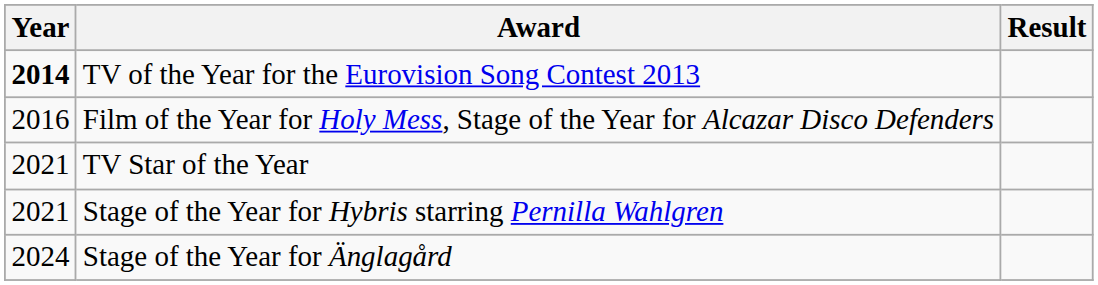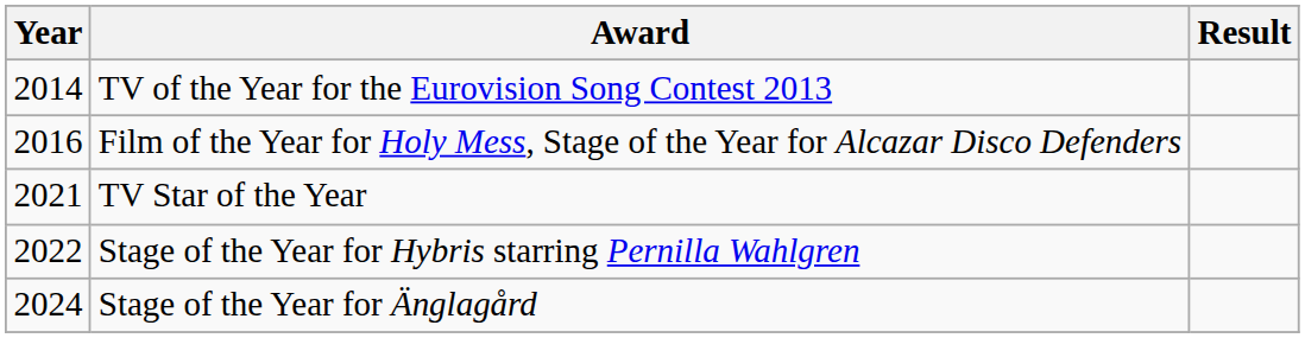 <table class="wikitable sortable">
 <tr>
 <th>Year</th>
 <th>Award</th>
 <th>Result</th>
 </tr>
 <tr>
-<td><strong>2014</strong></td>
+<td>2014</td>
 <td>TV of the Year for the <a href='#'>Eurovision Song Contest 2013</a></td>
 <td></td>
 </tr>
 <tr>
 <td>2016</td>
 <td>Film of the Year for <em><a href='#'>Holy Mess</a></em>, Stage of the Year for <em>Alcazar</em> <em>Disco Defenders</em></td>
 <td></td>
 </tr>
 <tr>
 <td>2021</td>
 <td>TV Star of the Year</td>
 <td></td>
 </tr>
 <tr>
-<td>2021</td>
+<td>2022</td>
 <td>Stage of the Year for <em>Hybris</em> starring <em><a href='#'>Pernilla Wahlgren</a></em></td>
 <td></td>
 </tr>
 <tr>
 <td>2024</td>
 <td>Stage of the Year for <em>Änglagård</em></td>
 <td></td>
 </tr>
 </table>
